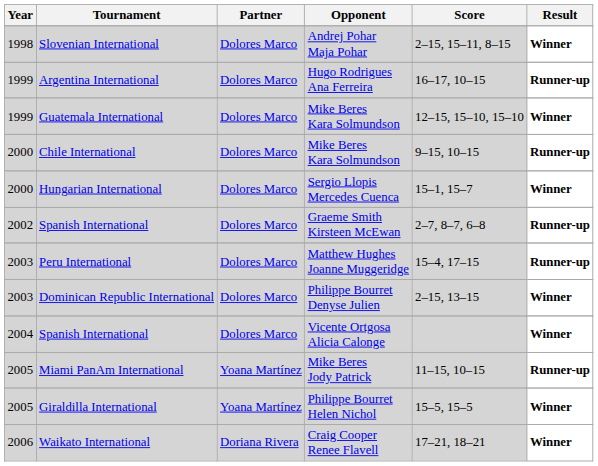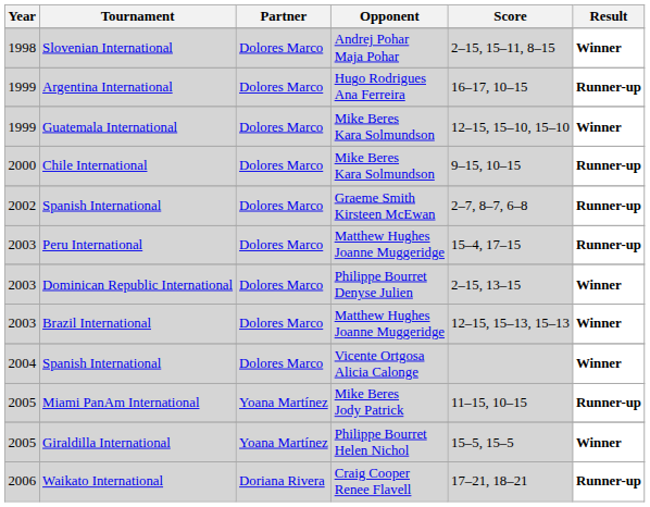 <table class="sortable wikitable" style="font-size: 90%;">
 <tr>
 <th>Year</th>
 <th>Tournament</th>
 <th>Partner</th>
 <th>Opponent</th>
 <th>Score</th>
 <th>Result</th>
 </tr>
 <tr>
 </tr>
 <tr style="background:#D5D5D5">
 <td align="center">1998</td>
 <td align="left"><a href='#'>Slovenian International</a></td>
 <td align="left"> <a href='#'>Dolores Marco</a></td>
 <td align="left"> <a href='#'>Andrej Pohar</a><br> <a href='#'>Maja Pohar</a></td>
 <td align="left">2–15, 15–11, 8–15</td>
 <td style="text-align:left; background:white"> <strong>Winner</strong></td>
 </tr>
 <tr>
 </tr>
 <tr style="background:#D5D5D5">
 <td align="center">1999</td>
 <td align="left"><a href='#'>Argentina International</a></td>
 <td align="left"> <a href='#'>Dolores Marco</a></td>
 <td align="left"> <a href='#'>Hugo Rodrigues</a><br> <a href='#'>Ana Ferreira</a></td>
 <td align="left">16–17, 10–15</td>
 <td style="text-align:left; background:white"> <strong>Runner-up</strong></td>
 </tr>
 <tr>
 </tr>
 <tr style="background:#D5D5D5">
 <td align="center">1999</td>
 <td align="left"><a href='#'>Guatemala International</a></td>
 <td align="left"> <a href='#'>Dolores Marco</a></td>
 <td align="left"> <a href='#'>Mike Beres</a><br> <a href='#'>Kara Solmundson</a></td>
 <td align="left">12–15, 15–10, 15–10</td>
 <td style="text-align:left; background:white"> <strong>Winner</strong></td>
 </tr>
 <tr>
 </tr>
 <tr style="background:#D5D5D5">
 <td align="center">2000</td>
 <td align="left"><a href='#'>Chile International</a></td>
 <td align="left"> <a href='#'>Dolores Marco</a></td>
 <td align="left"> <a href='#'>Mike Beres</a><br> <a href='#'>Kara Solmundson</a></td>
 <td align="left">9–15, 10–15</td>
 <td style="text-align:left; background:white"> <strong>Runner-up</strong></td>
 </tr>
 <tr>
 </tr>
-<tr style="background:#D5D5D5">
-<td align="center">2000</td>
-<td align="left"><a href='#'>Hungarian International</a></td>
-<td align="left"> <a href='#'>Dolores Marco</a></td>
-<td align="left"> <a href='#'>Sergio Llopis</a><br> <a href='#'>Mercedes Cuenca</a></td>
-<td align="left">15–1, 15–7</td>
-<td style="text-align:left; background:white"> <strong>Winner</strong></td>
-</tr>
 <tr>
 </tr>
 <tr style="background:#D5D5D5">
 <td align="center">2002</td>
 <td align="left"><a href='#'>Spanish International</a></td>
 <td align="left"> <a href='#'>Dolores Marco</a></td>
 <td align="left"> <a href='#'>Graeme Smith</a><br> <a href='#'>Kirsteen McEwan</a></td>
 <td align="left">2–7, 8–7, 6–8</td>
 <td style="text-align:left; background:white"> <strong>Runner-up</strong></td>
 </tr>
 <tr>
 </tr>
 <tr style="background:#D5D5D5">
 <td align="center">2003</td>
 <td align="left"><a href='#'>Peru International</a></td>
 <td align="left"> <a href='#'>Dolores Marco</a></td>
 <td align="left"> <a href='#'>Matthew Hughes</a><br> <a href='#'>Joanne Muggeridge</a></td>
 <td align="left">15–4, 17–15</td>
 <td style="text-align:left; background:white"> <strong>Runner-up</strong></td>
 </tr>
 <tr>
 </tr>
 <tr style="background:#D5D5D5">
 <td align="center">2003</td>
 <td align="left"><a href='#'>Dominican Republic International</a></td>
 <td align="left"> <a href='#'>Dolores Marco</a></td>
 <td align="left"> <a href='#'>Philippe Bourret</a><br> <a href='#'>Denyse Julien</a></td>
 <td align="left">2–15, 13–15</td>
 <td style="text-align:left; background:white"> <strong>Winner</strong></td>
 </tr>
 <tr>
+</tr>
+<tr style="background:#D5D5D5">
+<td align="center">2003</td>
+<td align="left"><a href='#'>Brazil International</a></td>
+<td align="left"> <a href='#'>Dolores Marco</a></td>
+<td align="left"> <a href='#'>Matthew Hughes</a><br> <a href='#'>Joanne Muggeridge</a></td>
+<td align="left">12–15, 15–13, 15–13</td>
+<td style="text-align:left; background:white"> <strong>Winner</strong></td>
 </tr>
 <tr>
 </tr>
 <tr style="background:#D5D5D5">
 <td align="center">2004</td>
 <td align="left"><a href='#'>Spanish International</a></td>
 <td align="left"> <a href='#'>Dolores Marco</a></td>
 <td align="left"> <a href='#'>Vicente Ortgosa</a><br> <a href='#'>Alicia Calonge</a></td>
 <td align="left"></td>
 <td style="text-align:left; background:white"> <strong>Winner</strong></td>
 </tr>
 <tr>
 </tr>
 <tr style="background:#D5D5D5">
 <td align="center">2005</td>
 <td align="left"><a href='#'>Miami PanAm International</a></td>
 <td align="left"> <a href='#'>Yoana Martínez</a></td>
 <td align="left"> <a href='#'>Mike Beres</a><br> <a href='#'>Jody Patrick</a></td>
 <td align="left">11–15, 10–15</td>
 <td style="text-align:left; background:white"> <strong>Runner-up</strong></td>
 </tr>
 <tr>
 </tr>
 <tr style="background:#D5D5D5">
 <td align="center">2005</td>
 <td align="left"><a href='#'>Giraldilla International</a></td>
 <td align="left"> <a href='#'>Yoana Martínez</a></td>
 <td align="left"> <a href='#'>Philippe Bourret</a><br> <a href='#'>Helen Nichol</a></td>
 <td align="left">15–5, 15–5</td>
 <td style="text-align:left; background:white"> <strong>Winner</strong></td>
 </tr>
 <tr>
 </tr>
 <tr style="background:#D5D5D5">
 <td align="center">2006</td>
 <td align="left"><a href='#'>Waikato International</a></td>
 <td align="left"> <a href='#'>Doriana Rivera</a></td>
 <td align="left"> <a href='#'>Craig Cooper</a><br> <a href='#'>Renee Flavell</a></td>
 <td align="left">17–21, 18–21</td>
-<td style="text-align:left; background:white"> <strong>Winner</strong></td>
+<td style="text-align:left; background:white"> <strong>Runner-up</strong></td>
 </tr>
 </table>
